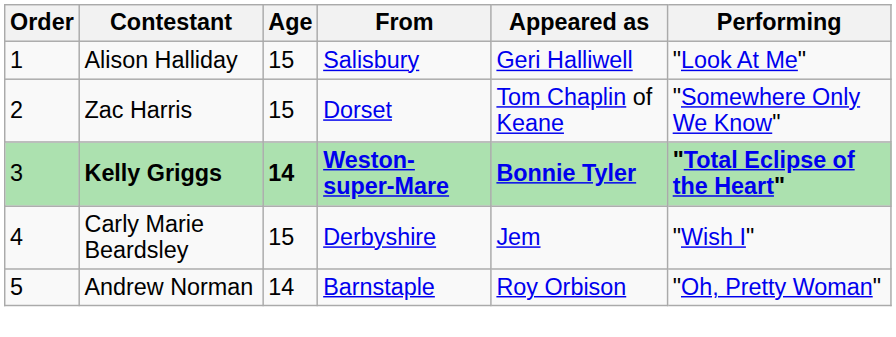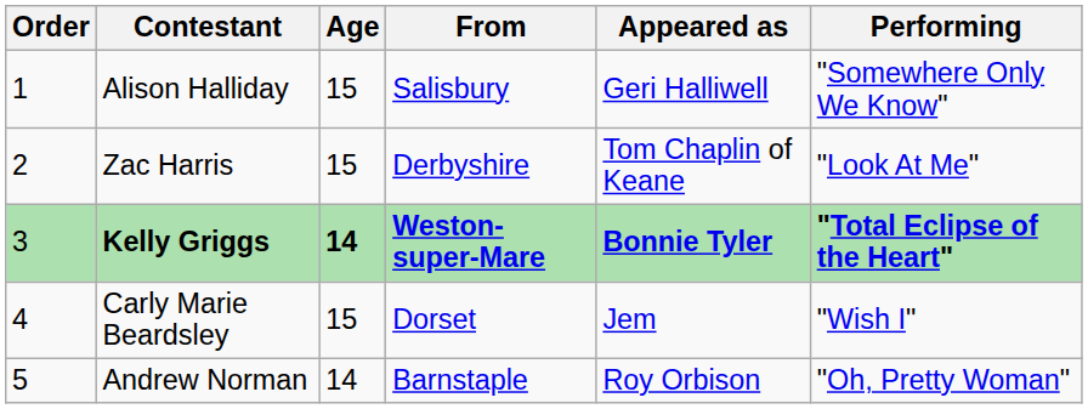 <table class="wikitable">
 <tr>
 <th>Order</th>
 <th>Contestant</th>
 <th>Age</th>
 <th>From</th>
 <th>Appeared as</th>
 <th>Performing</th>
 </tr>
 <tr>
 <td>1</td>
 <td>Alison Halliday</td>
 <td>15</td>
 <td><a href='#'>Salisbury</a></td>
 <td><a href='#'>Geri Halliwell</a></td>
-<td>"<a href='#'>Look At Me</a>"</td>
+<td>"<a href='#'>Somewhere Only We Know</a>"</td>
 </tr>
 <tr>
 <td>2</td>
 <td>Zac Harris</td>
 <td>15</td>
-<td><a href='#'>Dorset</a></td>
+<td><a href='#'>Derbyshire</a></td>
 <td><a href='#'>Tom Chaplin</a> of <a href='#'>Keane</a></td>
-<td>"<a href='#'>Somewhere Only We Know</a>"</td>
+<td>"<a href='#'>Look At Me</a>"</td>
 </tr>
 <tr style="background:#ACE1AF;">
 <td>3</td>
 <td><strong>Kelly Griggs</strong></td>
 <td><strong>14</strong></td>
 <td><strong><a href='#'>Weston-super-Mare</a></strong></td>
 <td><strong><a href='#'>Bonnie Tyler</a></strong></td>
 <td><strong>"<a href='#'>Total Eclipse of the Heart</a>"</strong></td>
 </tr>
 <tr>
 <td>4</td>
 <td>Carly Marie Beardsley</td>
 <td>15</td>
-<td><a href='#'>Derbyshire</a></td>
+<td><a href='#'>Dorset</a></td>
 <td><a href='#'>Jem</a></td>
 <td>"<a href='#'>Wish I</a>"</td>
 </tr>
 <tr>
 <td>5</td>
 <td>Andrew Norman</td>
 <td>14</td>
 <td><a href='#'>Barnstaple</a></td>
 <td><a href='#'>Roy Orbison</a></td>
 <td>"<a href='#'>Oh, Pretty Woman</a>"</td>
 </tr>
 </table>
